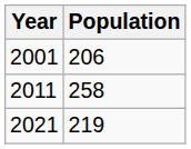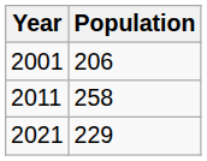 <table class=wikitable>
 <tr>
 <th>Year</th>
 <th>Population</th>
 </tr>
 <tr>
 <td>2001</td>
 <td>206</td>
 </tr>
 <tr>
 <td>2011</td>
 <td>258</td>
 </tr>
 <tr>
 <td>2021</td>
-<td>219</td>
+<td>229</td>
 </tr>
 </table>
